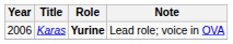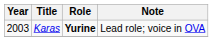 <table class="wikitable">
 <tr>
 <th>Year</th>
 <th>Title</th>
 <th>Role</th>
 <th>Note</th>
 </tr>
 <tr>
-<td>2006</td>
+<td>2003</td>
 <td><em><a href='#'>Karas</a></em></td>
 <td><strong>Yurine</strong></td>
 <td>Lead role; voice in <a href='#'>OVA</a></td>
 </tr>
 <tr>
 </tr>
 </table>
